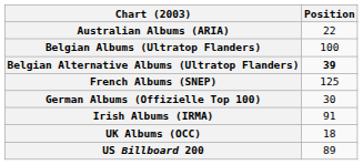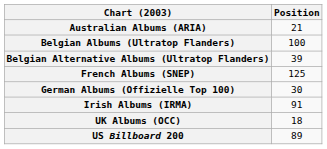 <table class="wikitable sortable plainrowheaders" style="text-align:center;"{| class="wikitable sortable plainrowheaders" style="text-align:center;">
 <tr>
 <th scope="col">Chart (2003)</th>
 <th scope="col">Position</th>
 </tr>
 <tr>
 <th scope="row">Australian Albums (ARIA)</th>
-<td>22</td>
+<td>21</td>
 </tr>
 <tr>
 <th scope="row">Belgian Albums (Ultratop Flanders)</th>
 <td>100</td>
 </tr>
 <tr>
 <th scope="row">Belgian Alternative Albums (Ultratop Flanders)</th>
-<td><strong>39</strong></td>
+<td>39</td>
 </tr>
 <tr>
 <th scope="row">French Albums (SNEP)</th>
 <td>125</td>
 </tr>
 <tr>
 <th scope="row">German Albums (Offizielle Top 100)</th>
 <td>30</td>
 </tr>
 <tr>
 <th scope="row">Irish Albums (IRMA)</th>
 <td>91</td>
 </tr>
 <tr>
 <th scope="row">UK Albums (OCC)</th>
 <td>18</td>
 </tr>
 <tr>
 <th scope="row">US <em>Billboard</em> 200</th>
 <td>89</td>
 </tr>
 </table>
